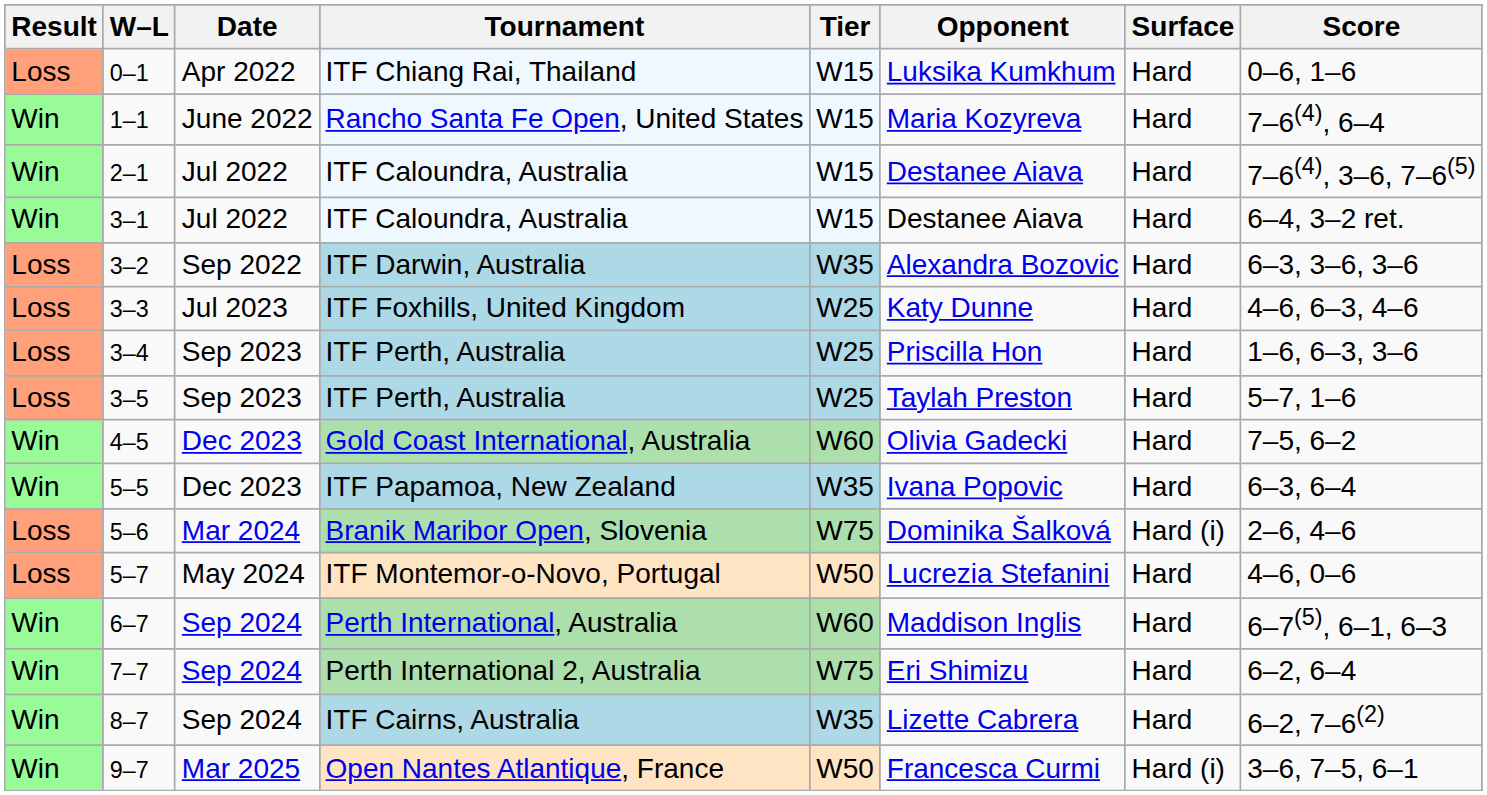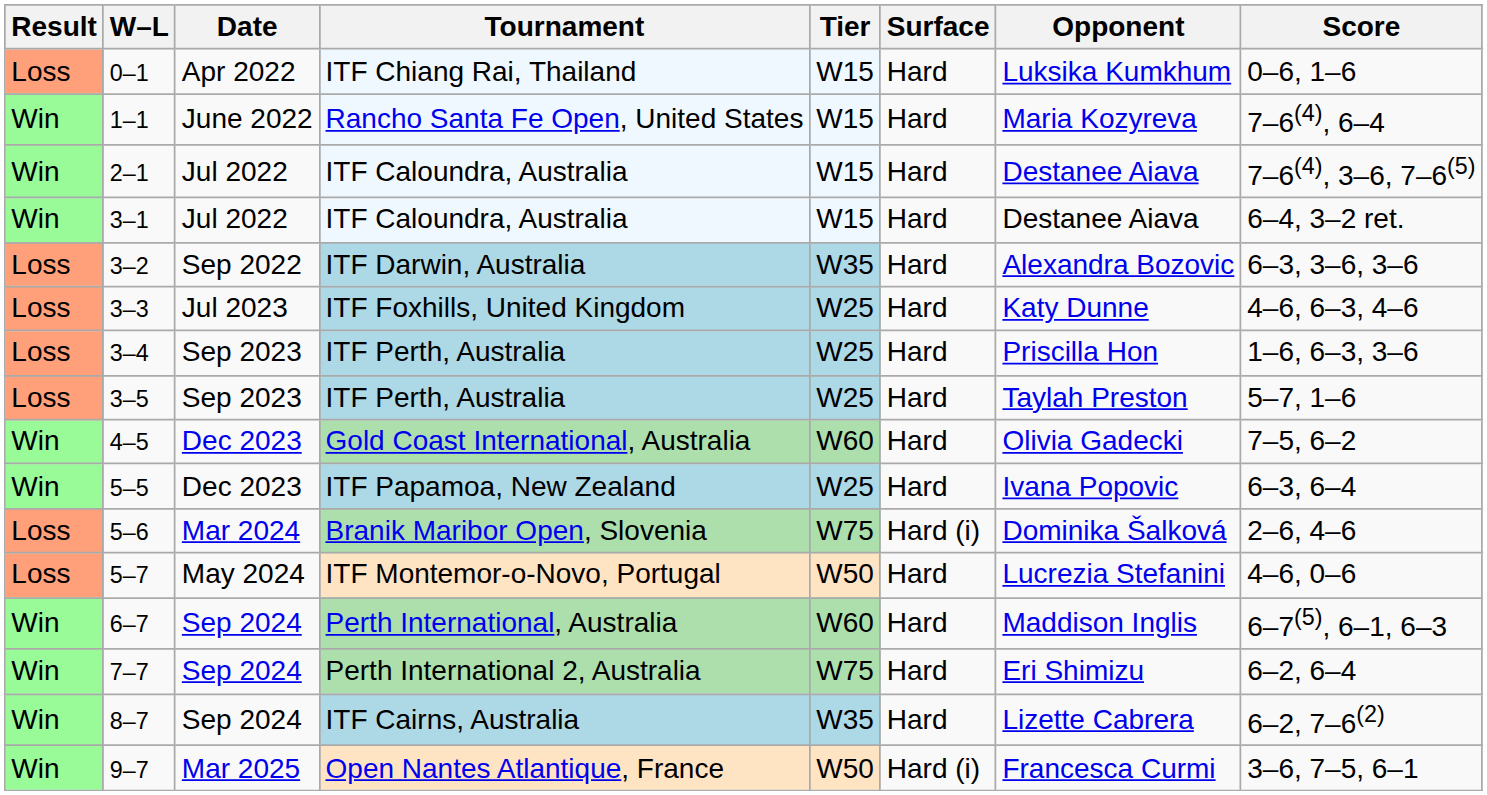 <table class="wikitable sortable">
 <tr>
 <th>Result</th>
 <th class=unsortable>W–L</th>
 <th>Date</th>
 <th>Tournament</th>
 <th>Tier</th>
+<th>Surface</th>
 <th>Opponent</th>
-<th>Surface</th>
 <th class=unsortable>Score</th>
 </tr>
 <tr>
 <td style="background:#ffa07a;">Loss</td>
 <td><small>0–1</small></td>
 <td>Apr 2022</td>
 <td style="background:#f0f8ff;">ITF Chiang Rai, Thailand</td>
 <td style="background:#f0f8ff;">W15</td>
+<td>Hard</td>
 <td> <a href='#'>Luksika Kumkhum</a></td>
-<td>Hard</td>
 <td>0–6, 1–6</td>
 </tr>
 <tr>
 <td style="background:#98fb98;">Win</td>
 <td><small>1–1</small></td>
 <td>June 2022</td>
 <td style="background:#f0f8ff;"><a href='#'>Rancho Santa Fe Open</a>, United States</td>
 <td style="background:#f0f8ff;">W15</td>
+<td>Hard</td>
 <td> <a href='#'>Maria Kozyreva</a></td>
-<td>Hard</td>
 <td>7–6<sup>(4)</sup>, 6–4</td>
 </tr>
 <tr>
 <td style="background:#98fb98;">Win</td>
 <td><small>2–1</small></td>
 <td>Jul 2022</td>
 <td style="background:#f0f8ff;">ITF Caloundra, Australia</td>
 <td style="background:#f0f8ff;">W15</td>
+<td>Hard</td>
 <td> <a href='#'>Destanee Aiava</a></td>
-<td>Hard</td>
 <td>7–6<sup>(4)</sup>, 3–6, 7–6<sup>(5)</sup></td>
 </tr>
 <tr>
 <td style="background:#98fb98;">Win</td>
 <td><small>3–1</small></td>
 <td>Jul 2022</td>
 <td style="background:#f0f8ff;">ITF Caloundra, Australia</td>
 <td style="background:#f0f8ff;">W15</td>
+<td>Hard</td>
 <td> Destanee Aiava</td>
-<td>Hard</td>
 <td>6–4, 3–2 ret.</td>
 </tr>
 <tr>
 <td style="background:#ffa07a;">Loss</td>
 <td><small>3–2</small></td>
 <td>Sep 2022</td>
 <td style="background:lightblue;">ITF Darwin, Australia</td>
 <td style="background:lightblue;">W35</td>
+<td>Hard</td>
 <td> <a href='#'>Alexandra Bozovic</a></td>
-<td>Hard</td>
 <td>6–3, 3–6, 3–6</td>
 </tr>
 <tr>
 <td style="background:#ffa07a;">Loss</td>
 <td><small>3–3</small></td>
 <td>Jul 2023</td>
 <td style="background:lightblue;">ITF Foxhills, United Kingdom</td>
 <td style="background:lightblue;">W25</td>
+<td>Hard</td>
 <td> <a href='#'>Katy Dunne</a></td>
-<td>Hard</td>
 <td>4–6, 6–3, 4–6</td>
 </tr>
 <tr>
 <td style="background:#ffa07a;">Loss</td>
 <td><small>3–4</small></td>
 <td>Sep 2023</td>
 <td style="background:lightblue;">ITF Perth, Australia</td>
 <td style="background:lightblue;">W25</td>
+<td>Hard</td>
 <td> <a href='#'>Priscilla Hon</a></td>
-<td>Hard</td>
 <td>1–6, 6–3, 3–6</td>
 </tr>
 <tr>
 <td style="background:#ffa07a;">Loss</td>
 <td><small>3–5</small></td>
 <td>Sep 2023</td>
 <td style="background:lightblue;">ITF Perth, Australia</td>
 <td style="background:lightblue;">W25</td>
+<td>Hard</td>
 <td> <a href='#'>Taylah Preston</a></td>
-<td>Hard</td>
 <td>5–7, 1–6</td>
 </tr>
 <tr>
 <td style="background:#98fb98;">Win</td>
 <td><small>4–5</small></td>
 <td><a href='#'>Dec 2023</a></td>
 <td style="background:#addfad;"><a href='#'>Gold Coast International</a>, Australia</td>
 <td style="background:#addfad;">W60</td>
+<td>Hard</td>
 <td> <a href='#'>Olivia Gadecki</a></td>
-<td>Hard</td>
 <td>7–5, 6–2</td>
 </tr>
 <tr>
 <td style="background:#98fb98;">Win</td>
 <td><small>5–5</small></td>
 <td>Dec 2023</td>
 <td style="background:lightblue;">ITF Papamoa, New Zealand</td>
-<td style="background:lightblue;">W35</td>
+<td style="background:lightblue;">W25</td>
+<td>Hard</td>
 <td> <a href='#'>Ivana Popovic</a></td>
-<td>Hard</td>
 <td>6–3, 6–4</td>
 </tr>
 <tr>
 <td style="background:#ffa07a;">Loss</td>
 <td><small>5–6</small></td>
 <td><a href='#'>Mar 2024</a></td>
 <td style="background:#addfad;"><a href='#'>Branik Maribor Open</a>, Slovenia</td>
 <td style="background:#addfad;">W75</td>
+<td>Hard (i)</td>
 <td> <a href='#'>Dominika Šalková</a></td>
-<td>Hard (i)</td>
 <td>2–6, 4–6</td>
 </tr>
 <tr>
 <td style="background:#ffa07a;">Loss</td>
 <td><small>5–7</small></td>
 <td>May 2024</td>
 <td style="background:#ffe4c4;">ITF Montemor-o-Novo, Portugal</td>
 <td style="background:#ffe4c4;">W50</td>
+<td>Hard</td>
 <td> <a href='#'>Lucrezia Stefanini</a></td>
-<td>Hard</td>
 <td>4–6, 0–6</td>
 </tr>
 <tr>
 <td style="background:#98fb98;">Win</td>
 <td><small>6–7</small></td>
 <td><a href='#'>Sep 2024</a></td>
 <td style="background:#addfad;"><a href='#'>Perth International</a>, Australia</td>
 <td style="background:#addfad;">W60</td>
+<td>Hard</td>
 <td> <a href='#'>Maddison Inglis</a></td>
-<td>Hard</td>
 <td>6–7<sup>(5)</sup>, 6–1, 6–3</td>
 </tr>
 <tr>
 <td style="background:#98fb98;">Win</td>
 <td><small>7–7</small></td>
 <td><a href='#'>Sep 2024</a></td>
 <td style="background:#addfad;">Perth International 2, Australia</td>
 <td style="background:#addfad;">W75</td>
+<td>Hard</td>
 <td> <a href='#'>Eri Shimizu</a></td>
-<td>Hard</td>
 <td>6–2, 6–4</td>
 </tr>
 <tr>
 <td style="background:#98fb98;">Win</td>
 <td><small>8–7</small></td>
 <td>Sep 2024</td>
 <td style="background:lightblue;">ITF Cairns, Australia</td>
 <td style="background:lightblue;">W35</td>
+<td>Hard</td>
 <td> <a href='#'>Lizette Cabrera</a></td>
-<td>Hard</td>
 <td>6–2, 7–6<sup>(2)</sup></td>
 </tr>
 <tr>
 <td style="background:#98fb98;">Win</td>
 <td><small>9–7</small></td>
 <td><a href='#'>Mar 2025</a></td>
 <td style="background:#ffe4c4;"><a href='#'>Open Nantes Atlantique</a>, France</td>
 <td style="background:#ffe4c4;">W50</td>
+<td>Hard (i)</td>
 <td> <a href='#'>Francesca Curmi</a></td>
-<td>Hard (i)</td>
 <td>3–6, 7–5, 6–1</td>
 </tr>
 </table>
